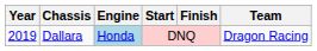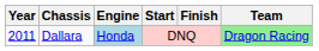 <table class="wikitable" style="font-size: 90%;">
 <tr>
 <th>Year</th>
 <th>Chassis</th>
 <th>Engine</th>
 <th>Start</th>
 <th>Finish</th>
 <th>Team</th>
 </tr>
 <tr>
-<td><a href='#'>2019</a></td>
+<td><a href='#'>2011</a></td>
 <td><a href='#'>Dallara</a></td>
 <td style="background: lightblue;"><a href='#'>Honda</a></td>
 <td align=center colspan="2" style="background:#FFCFCF;">DNQ</td>
-<td nowrap><a href='#'>Dragon Racing</a></td>
+<td nowrap style="background: lightgreen;"><a href='#'>Dragon Racing</a></td>
 </tr>
 </table>
